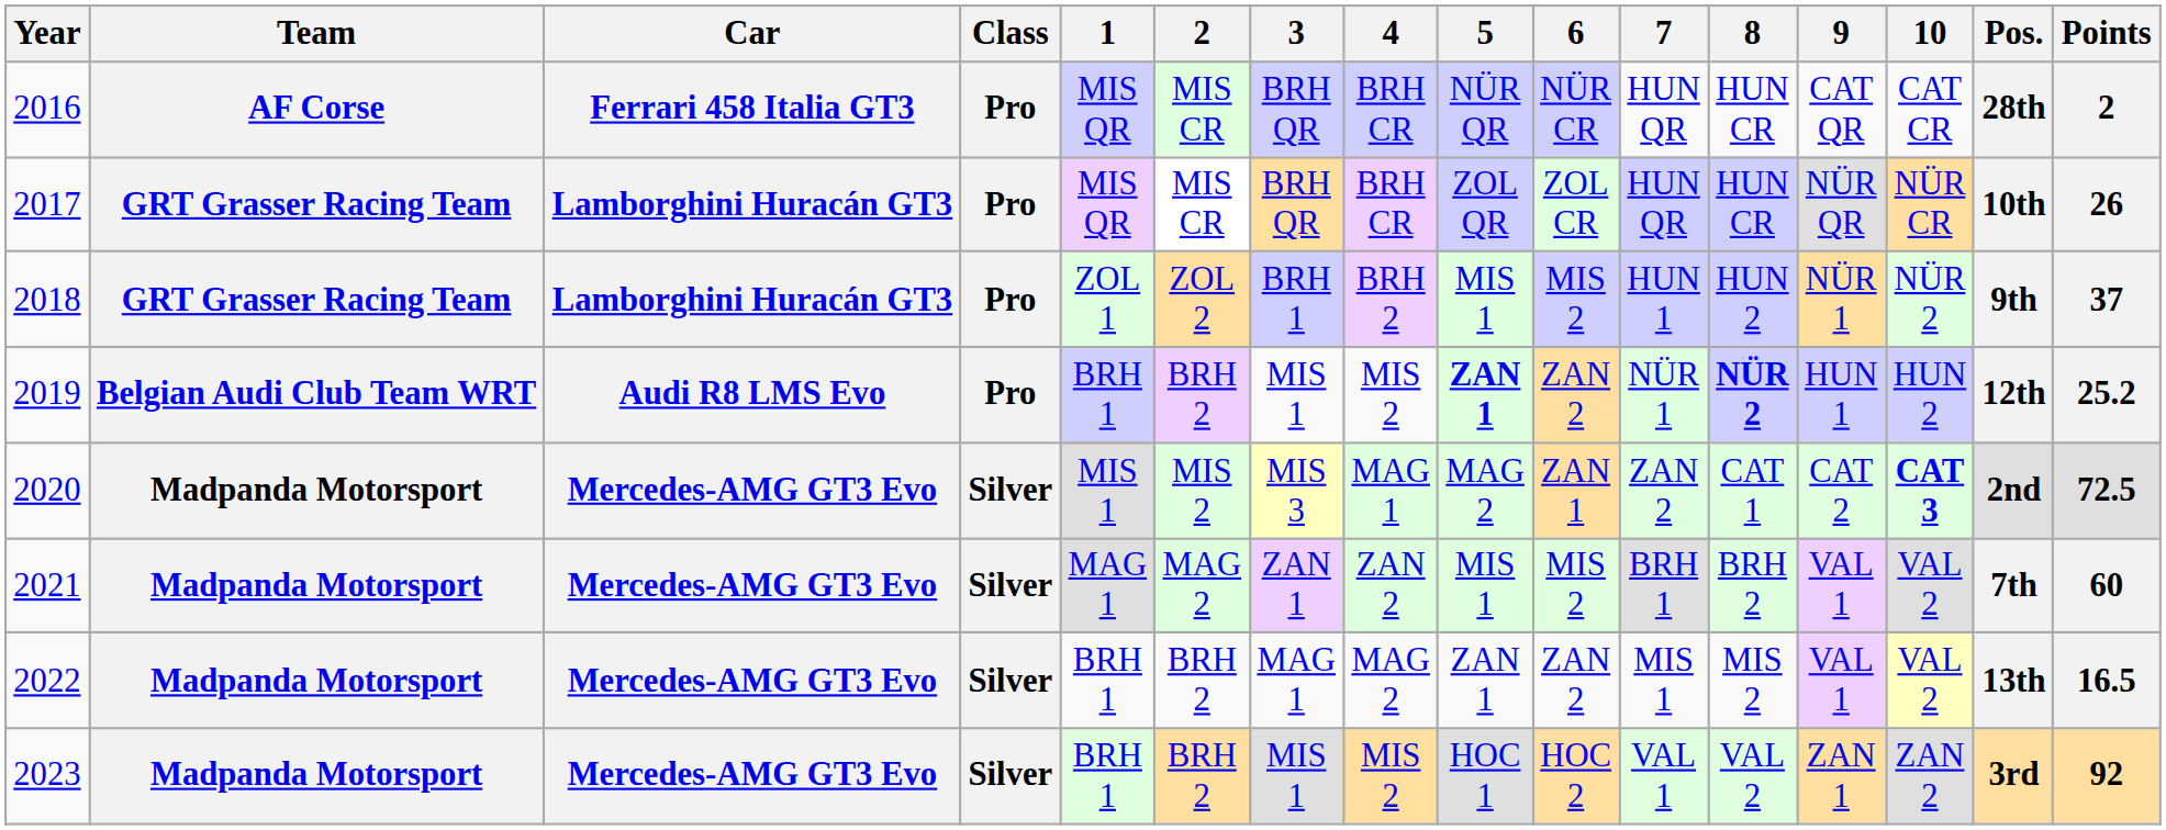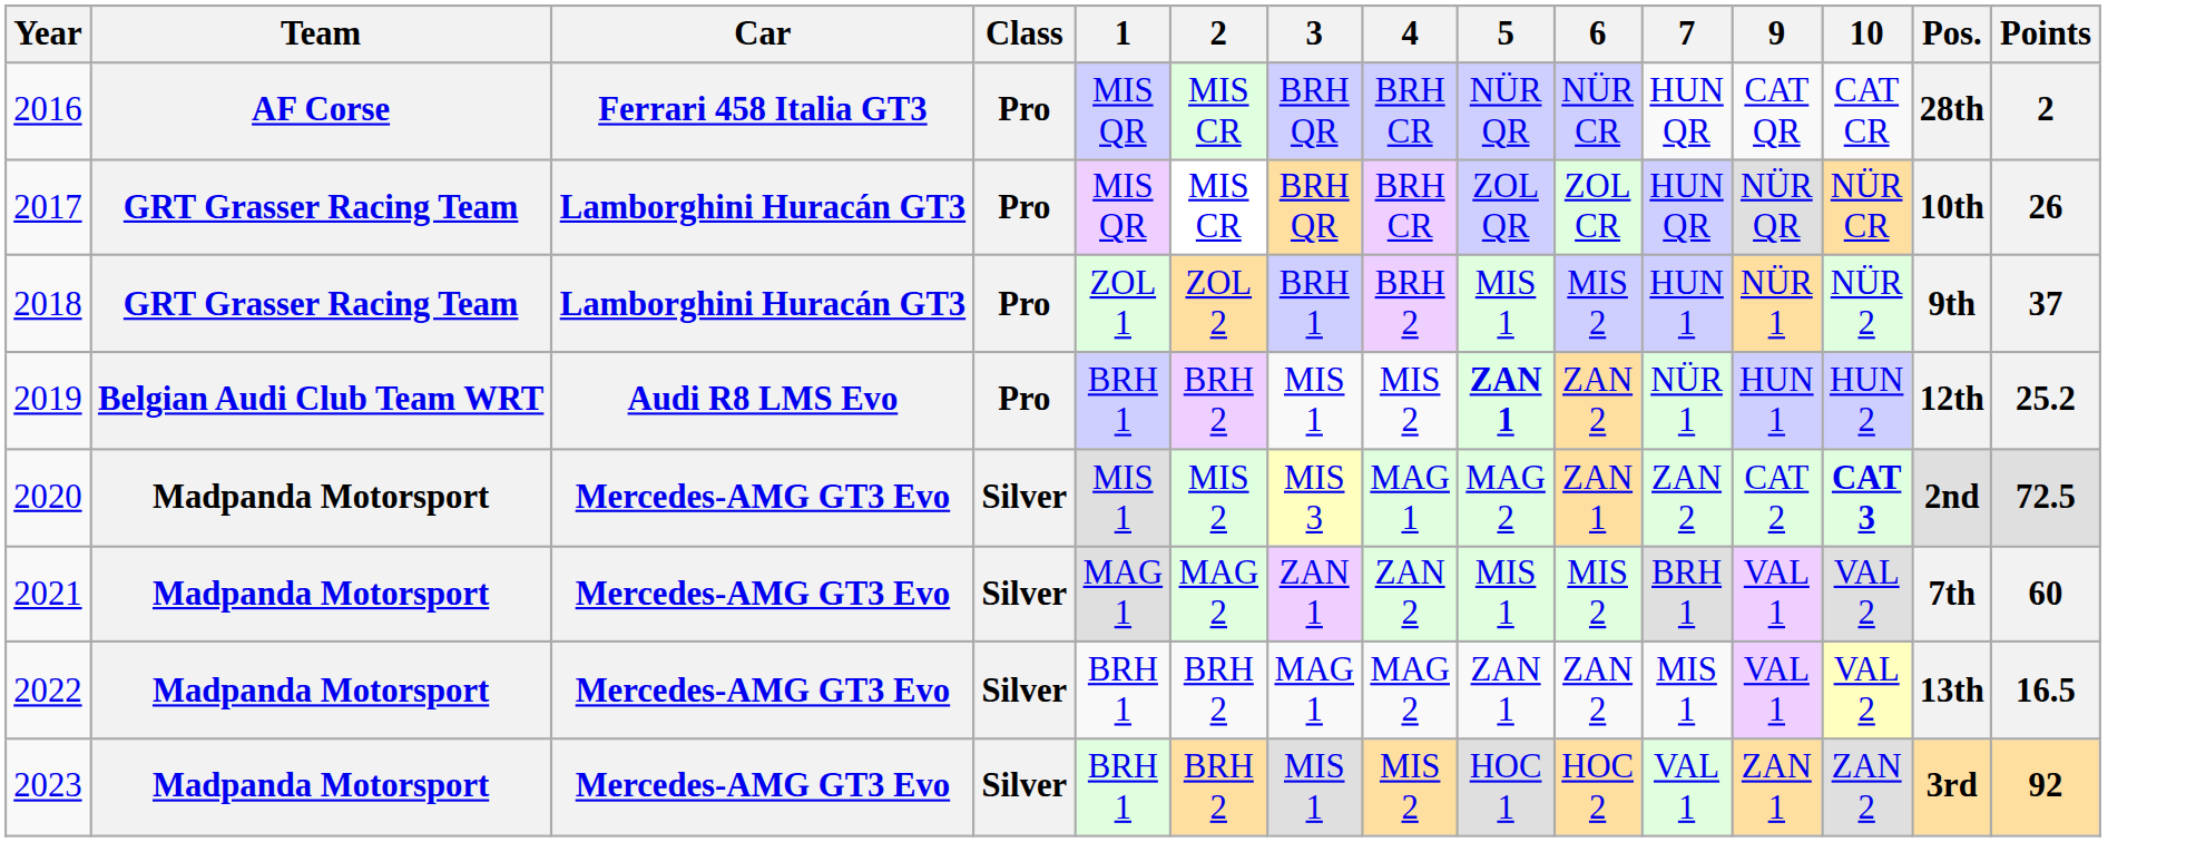 <table class="wikitable" border="1" style="text-align:center; font-size:90%;">
 <tr>
 <th>Year</th>
 <th>Team</th>
 <th>Car</th>
 <th>Class</th>
 <th>1</th>
 <th>2</th>
 <th>3</th>
 <th>4</th>
 <th>5</th>
 <th>6</th>
 <th>7</th>
-<th>8</th>
 <th>9</th>
 <th>10</th>
 <th>Pos.</th>
 <th>Points</th>
 </tr>
 <tr>
 <td><a href='#'>2016</a></td>
 <th><a href='#'>AF Corse</a></th>
 <th><a href='#'>Ferrari 458 Italia GT3</a></th>
 <th>Pro</th>
 <td style="background:#CFCFFF;"><a href='#'>MIS<br>QR</a><br></td>
 <td style="background:#DFFFDF;"><a href='#'>MIS<br>CR</a><br></td>
 <td style="background:#CFCFFF;"><a href='#'>BRH<br>QR</a><br></td>
 <td style="background:#CFCFFF;"><a href='#'>BRH<br>CR</a><br></td>
 <td style="background:#CFCFFF;"><a href='#'>NÜR<br>QR</a><br></td>
 <td style="background:#CFCFFF;"><a href='#'>NÜR<br>CR</a><br></td>
 <td style="background:#;"><a href='#'>HUN<br>QR</a></td>
-<td style="background:#;"><a href='#'>HUN<br>CR</a></td>
 <td style="background:#;"><a href='#'>CAT<br>QR</a></td>
 <td style="background:#;"><a href='#'>CAT<br>CR</a></td>
 <th>28th</th>
 <th>2</th>
 </tr>
 <tr>
 <td><a href='#'>2017</a></td>
 <th><a href='#'>GRT Grasser Racing Team</a></th>
 <th><a href='#'>Lamborghini Huracán GT3</a></th>
 <th>Pro</th>
 <td style="background:#EFCFFF;"><a href='#'>MIS<br>QR</a><br></td>
 <td style="background:#FFFFFF;"><a href='#'>MIS<br>CR</a><br></td>
 <td style="background:#FFDF9F;"><a href='#'>BRH<br>QR</a><br></td>
 <td style="background:#EFCFFF;"><a href='#'>BRH<br>CR</a><br></td>
 <td style="background:#CFCFFF;"><a href='#'>ZOL<br>QR</a><br></td>
 <td style="background:#DFFFDF;"><a href='#'>ZOL<br>CR</a><br></td>
 <td style="background:#CFCFFF;"><a href='#'>HUN<br>QR</a><br></td>
-<td style="background:#CFCFFF;"><a href='#'>HUN<br>CR</a><br></td>
 <td style="background:#DFDFDF;"><a href='#'>NÜR<br>QR</a><br></td>
 <td style="background:#FFDF9F;"><a href='#'>NÜR<br>CR</a><br></td>
 <th>10th</th>
 <th>26</th>
 </tr>
 <tr>
 <td><a href='#'>2018</a></td>
 <th><a href='#'>GRT Grasser Racing Team</a></th>
 <th><a href='#'>Lamborghini Huracán GT3</a></th>
 <th>Pro</th>
 <td style="background:#DFFFDF;"><a href='#'>ZOL<br>1</a><br></td>
 <td style="background:#FFDF9F;"><a href='#'>ZOL<br>2</a><br></td>
 <td style="background:#CFCFFF;"><a href='#'>BRH<br>1</a><br></td>
 <td style="background:#EFCFFF;"><a href='#'>BRH<br>2</a><br></td>
 <td style="background:#DFFFDF;"><a href='#'>MIS<br>1</a><br></td>
 <td style="background:#CFCFFF;"><a href='#'>MIS<br>2</a><br></td>
 <td style="background:#CFCFFF;"><a href='#'>HUN<br>1</a><br></td>
-<td style="background:#CFCFFF;"><a href='#'>HUN<br>2</a><br></td>
 <td style="background:#FFDF9F;"><a href='#'>NÜR<br>1</a><br></td>
 <td style="background:#DFFFDF;"><a href='#'>NÜR<br>2</a><br></td>
 <th>9th</th>
 <th>37</th>
 </tr>
 <tr>
 <td><a href='#'>2019</a></td>
 <th><a href='#'>Belgian Audi Club Team WRT</a></th>
 <th><a href='#'>Audi R8 LMS Evo</a></th>
 <th>Pro</th>
 <td style="background:#CFCFFF;"><a href='#'>BRH<br>1</a><br></td>
 <td style="background:#EFCFFF;"><a href='#'>BRH<br>2</a><br></td>
 <td style="background:#;"><a href='#'>MIS<br>1</a></td>
 <td style="background:#;"><a href='#'>MIS<br>2</a></td>
 <td style="background:#DFFFDF;"><strong><a href='#'>ZAN<br>1</a></strong><br></td>
 <td style="background:#FFDF9F;"><a href='#'>ZAN<br>2</a><br></td>
 <td style="background:#DFFFDF;"><a href='#'>NÜR<br>1</a><br></td>
-<td style="background:#CFCFFF;"><strong><a href='#'>NÜR<br>2</a></strong><br></td>
 <td style="background:#CFCFFF;"><a href='#'>HUN<br>1</a><br></td>
 <td style="background:#CFCFFF;"><a href='#'>HUN<br>2</a><br></td>
 <th>12th</th>
 <th>25.2</th>
 </tr>
 <tr>
 <td><a href='#'>2020</a></td>
 <th>Madpanda Motorsport</th>
 <th><a href='#'>Mercedes-AMG GT3 Evo</a></th>
 <th>Silver</th>
 <td style="background:#DFDFDF;"><a href='#'>MIS<br>1</a><br></td>
 <td style="background:#DFFFDF;"><a href='#'>MIS<br>2</a><br></td>
 <td style="background:#FFFFBF;"><a href='#'>MIS<br>3</a><br></td>
 <td style="background:#DFFFDF;"><a href='#'>MAG<br>1</a><br></td>
 <td style="background:#DFFFDF;"><a href='#'>MAG<br>2</a><br></td>
 <td style="background:#FFDF9F;"><a href='#'>ZAN<br>1</a><br></td>
 <td style="background:#DFFFDF;"><a href='#'>ZAN<br>2</a><br></td>
-<td style="background:#DFFFDF;"><a href='#'>CAT<br>1</a><br></td>
 <td style="background:#DFFFDF;"><a href='#'>CAT<br>2</a><br></td>
 <td style="background:#DFFFDF;"><strong><a href='#'>CAT<br>3</a></strong><br></td>
 <th style="background:#DFDFDF;">2nd</th>
 <th style="background:#DFDFDF;">72.5</th>
 </tr>
 <tr>
 <td><a href='#'>2021</a></td>
 <th><a href='#'>Madpanda Motorsport</a></th>
 <th><a href='#'>Mercedes-AMG GT3 Evo</a></th>
 <th>Silver</th>
 <td style="background:#DFDFDF;"><a href='#'>MAG<br>1</a><br></td>
 <td style="background:#DFFFDF;"><a href='#'>MAG<br>2</a><br></td>
 <td style="background:#EFCFFF;"><a href='#'>ZAN<br>1</a><br></td>
 <td style="background:#DFFFDF;"><a href='#'>ZAN<br>2</a><br></td>
 <td style="background:#DFFFDF;"><a href='#'>MIS<br>1</a><br></td>
 <td style="background:#DFFFDF;"><a href='#'>MIS<br>2</a><br></td>
 <td style="background:#DFDFDF;"><a href='#'>BRH<br>1</a><br></td>
-<td style="background:#DFFFDF;"><a href='#'>BRH<br>2</a><br></td>
 <td style="background:#EFCFFF;"><a href='#'>VAL<br>1</a><br></td>
 <td style="background:#DFDFDF;"><a href='#'>VAL<br>2</a><br></td>
 <th>7th</th>
 <th>60</th>
 </tr>
 <tr>
 <td><a href='#'>2022</a></td>
 <th><a href='#'>Madpanda Motorsport</a></th>
 <th><a href='#'>Mercedes-AMG GT3 Evo</a></th>
 <th>Silver</th>
 <td style="background:#;"><a href='#'>BRH<br>1</a></td>
 <td style="background:#;"><a href='#'>BRH<br>2</a></td>
 <td style="background:#;"><a href='#'>MAG<br>1</a></td>
 <td style="background:#;"><a href='#'>MAG<br>2</a></td>
 <td style="background:#;"><a href='#'>ZAN<br>1</a></td>
 <td style="background:#;"><a href='#'>ZAN<br>2</a></td>
 <td style="background:#;"><a href='#'>MIS<br>1</a></td>
-<td style="background:#;"><a href='#'>MIS<br>2</a></td>
 <td style="background:#EFCFFF;"><a href='#'>VAL<br>1</a><br></td>
 <td style="background:#FFFFBF;"><a href='#'>VAL<br>2</a><br></td>
 <th>13th</th>
 <th>16.5</th>
 </tr>
 <tr>
 <td><a href='#'>2023</a></td>
 <th><a href='#'>Madpanda Motorsport</a></th>
 <th><a href='#'>Mercedes-AMG GT3 Evo</a></th>
 <th>Silver</th>
 <td style="background:#DFFFDF;"><a href='#'>BRH<br>1</a><br></td>
 <td style="background:#FFDF9F;"><a href='#'>BRH<br>2</a><br></td>
 <td style="background:#DFDFDF;"><a href='#'>MIS<br>1</a><br></td>
 <td style="background:#FFDF9F;"><a href='#'>MIS<br>2</a><br></td>
 <td style="background:#DFDFDF;"><a href='#'>HOC<br>1</a><br></td>
 <td style="background:#FFDF9F;"><a href='#'>HOC<br>2</a><br></td>
 <td style="background:#DFFFDF;"><a href='#'>VAL<br>1</a><br></td>
-<td style="background:#DFFFDF;"><a href='#'>VAL<br>2</a><br></td>
 <td style="background:#FFDF9F;"><a href='#'>ZAN<br>1</a><br></td>
 <td style="background:#DFDFDF;"><a href='#'>ZAN<br>2</a><br></td>
 <th style="background:#FFDF9F;">3rd</th>
 <th style="background:#FFDF9F;">92</th>
 </tr>
 </table>
